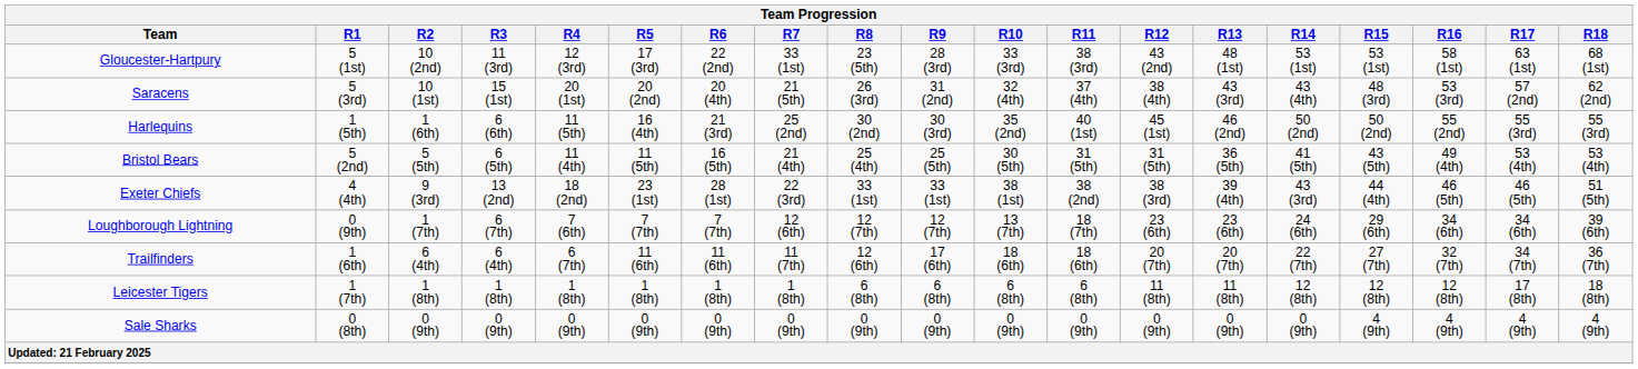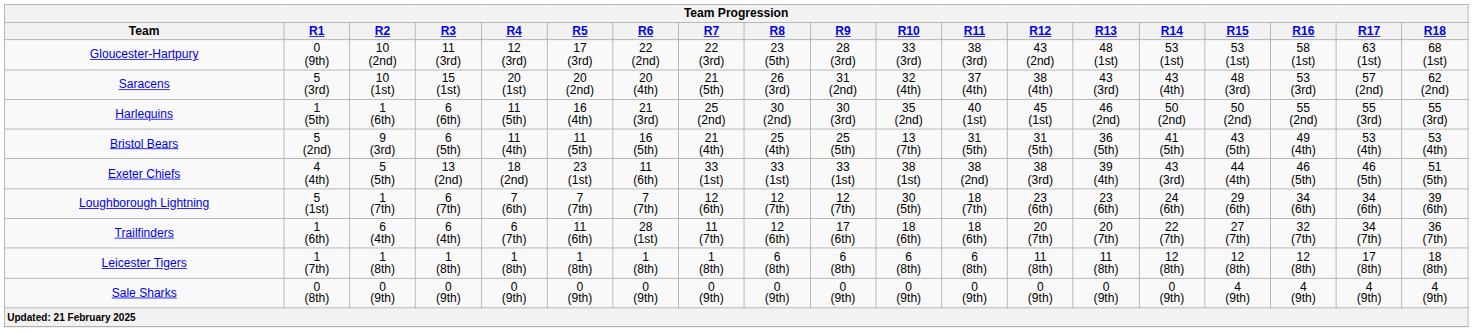 <table class="wikitable" style="text-align:center; line-height:100%; width:90%; font-size:92%">
 <tr>
 <th colspan=100%><strong>Team Progression</strong></th>
 </tr>
 <tr>
 <th style="width:17%;">Team</th>
 <th style="width:4%;"><a href='#'>R1</a></th>
 <th style="width:4%;"><a href='#'>R2</a></th>
 <th style="width:4%;"><a href='#'>R3</a></th>
 <th style="width:4%;"><a href='#'>R4</a></th>
 <th style="width:4%;"><a href='#'>R5</a></th>
 <th style="width:4%;"><a href='#'>R6</a></th>
 <th style="width:4%;"><a href='#'>R7</a></th>
 <th style="width:4%;"><a href='#'>R8</a></th>
 <th style="width:4%;"><a href='#'>R9</a></th>
 <th style="width:4%;"><a href='#'>R10</a></th>
 <th style="width:4%;"><a href='#'>R11</a></th>
 <th style="width:4%;"><a href='#'>R12</a></th>
 <th style="width:4%;"><a href='#'>R13</a></th>
 <th style="width:4%;"><a href='#'>R14</a></th>
 <th style="width:4%;"><a href='#'>R15</a></th>
 <th style="width:4%;"><a href='#'>R16</a></th>
 <th style="width:4%;"><a href='#'>R17</a></th>
 <th style="width:4%;"><a href='#'>R18</a></th>
 </tr>
 <tr>
 <td><a href='#'>Gloucester-Hartpury</a></td>
-<td>5<br>(1st)</td>
+<td>0<br>(9th)</td>
 <td>10<br>(2nd)</td>
 <td>11<br>(3rd)</td>
 <td>12<br>(3rd)</td>
 <td>17<br>(3rd)</td>
 <td>22<br>(2nd)</td>
-<td>33<br>(1st)</td>
+<td>22<br>(3rd)</td>
 <td>23<br>(5th)</td>
 <td>28<br>(3rd)</td>
 <td>33<br>(3rd)</td>
 <td>38<br>(3rd)</td>
 <td>43<br>(2nd)</td>
 <td>48<br>(1st)</td>
 <td>53<br>(1st)</td>
 <td>53<br>(1st)</td>
 <td>58<br>(1st)</td>
 <td>63<br>(1st)</td>
 <td>68<br>(1st)</td>
 </tr>
 <tr>
 <td><a href='#'>Saracens</a></td>
 <td>5<br>(3rd)</td>
 <td>10<br>(1st)</td>
 <td>15<br>(1st)</td>
 <td>20<br>(1st)</td>
 <td>20<br>(2nd)</td>
 <td>20<br>(4th)</td>
 <td>21<br>(5th)</td>
 <td>26<br>(3rd)</td>
 <td>31<br>(2nd)</td>
 <td>32<br>(4th)</td>
 <td>37<br>(4th)</td>
 <td>38<br>(4th)</td>
 <td>43<br>(3rd)</td>
 <td>43<br>(4th)</td>
 <td>48<br>(3rd)</td>
 <td>53<br>(3rd)</td>
 <td>57<br>(2nd)</td>
 <td>62<br>(2nd)</td>
 </tr>
 <tr>
 <td><a href='#'>Harlequins</a></td>
 <td>1<br>(5th)</td>
 <td>1<br>(6th)</td>
 <td>6<br>(6th)</td>
 <td>11<br>(5th)</td>
 <td>16<br>(4th)</td>
 <td>21<br>(3rd)</td>
 <td>25<br>(2nd)</td>
 <td>30<br>(2nd)</td>
 <td>30<br>(3rd)</td>
 <td>35<br>(2nd)</td>
 <td>40<br>(1st)</td>
 <td>45<br>(1st)</td>
 <td>46<br>(2nd)</td>
 <td>50<br>(2nd)</td>
 <td>50<br>(2nd)</td>
 <td>55<br>(2nd)</td>
 <td>55<br>(3rd)</td>
 <td>55<br>(3rd)</td>
 </tr>
 <tr>
 <td><a href='#'>Bristol Bears</a></td>
 <td>5<br>(2nd)</td>
-<td>5<br>(5th)</td>
+<td>9<br>(3rd)</td>
 <td>6<br>(5th)</td>
 <td>11<br>(4th)</td>
 <td>11<br>(5th)</td>
 <td>16<br>(5th)</td>
 <td>21<br>(4th)</td>
 <td>25<br>(4th)</td>
 <td> 25<br>(5th)</td>
-<td>30<br>(5th)</td>
+<td>13<br>(7th)</td>
 <td>31<br>(5th)</td>
 <td>31<br>(5th)</td>
 <td>36<br>(5th)</td>
 <td>41<br>(5th)</td>
 <td>43<br>(5th)</td>
 <td>49<br>(4th)</td>
 <td>53<br>(4th)</td>
 <td>53<br>(4th)</td>
 </tr>
 <tr>
 <td><a href='#'>Exeter Chiefs</a></td>
 <td>4<br>(4th)</td>
-<td>9<br>(3rd)</td>
+<td>5<br>(5th)</td>
 <td>13<br>(2nd)</td>
 <td>18<br>(2nd)</td>
 <td>23<br>(1st)</td>
-<td>28<br>(1st)</td>
-<td>22<br>(3rd)</td>
+<td>11<br>(6th)</td>
+<td>33<br>(1st)</td>
 <td>33<br>(1st)</td>
 <td> 33<br>(1st)</td>
 <td>38<br>(1st)</td>
 <td>38<br>(2nd)</td>
 <td>38<br>(3rd)</td>
 <td>39<br>(4th)</td>
 <td>43<br>(3rd)</td>
 <td>44<br>(4th)</td>
 <td>46<br>(5th)</td>
 <td>46<br>(5th)</td>
 <td>51<br>(5th)</td>
 </tr>
 <tr>
 <td><a href='#'>Loughborough Lightning</a></td>
-<td>0<br>(9th)</td>
+<td>5<br>(1st)</td>
 <td>1<br>(7th)</td>
 <td>6<br>(7th)</td>
 <td>7<br>(6th)</td>
 <td>7<br>(7th)</td>
 <td>7<br>(7th)</td>
 <td>12<br>(6th)</td>
 <td>12<br>(7th)</td>
 <td>12<br>(7th)</td>
-<td>13<br>(7th)</td>
+<td>30<br>(5th)</td>
 <td>18<br>(7th)</td>
 <td>23<br>(6th)</td>
 <td>23<br>(6th)</td>
 <td>24<br>(6th)</td>
 <td>29<br>(6th)</td>
 <td>34<br>(6th)</td>
 <td>34<br>(6th)</td>
 <td>39<br>(6th)</td>
 </tr>
 <tr>
 <td><a href='#'>Trailfinders</a></td>
 <td>1<br>(6th)</td>
 <td>6<br>(4th)</td>
 <td>6<br>(4th)</td>
 <td>6<br>(7th)</td>
 <td>11<br>(6th)</td>
-<td>11<br>(6th)</td>
+<td>28<br>(1st)</td>
 <td>11<br>(7th)</td>
 <td>12<br>(6th)</td>
 <td>17<br>(6th)</td>
 <td>18<br>(6th)</td>
 <td>18<br>(6th)</td>
 <td>20<br>(7th)</td>
 <td> 20<br>(7th)</td>
 <td>22<br>(7th)</td>
 <td>27<br>(7th)</td>
 <td>32<br>(7th)</td>
 <td>34<br>(7th)</td>
 <td>36<br>(7th)</td>
 </tr>
 <tr>
 <td><a href='#'>Leicester Tigers</a></td>
 <td>1<br>(7th)</td>
 <td>1<br>(8th)</td>
 <td>1<br>(8th)</td>
 <td>1<br>(8th)</td>
 <td>1<br>(8th)</td>
 <td>1<br>(8th)</td>
 <td>1<br>(8th)</td>
 <td>6<br>(8th)</td>
 <td>6<br>(8th)</td>
 <td>6<br>(8th)</td>
 <td>6<br>(8th)</td>
 <td>11<br>(8th)</td>
 <td>11<br>(8th)</td>
 <td>12<br>(8th)</td>
 <td>12<br>(8th)</td>
 <td>12<br>(8th)</td>
 <td>17<br>(8th)</td>
 <td>18<br>(8th)</td>
 </tr>
 <tr>
 <td><a href='#'>Sale Sharks</a></td>
 <td>0<br>(8th)</td>
 <td>0<br>(9th)</td>
 <td>0<br>(9th)</td>
 <td>0<br>(9th)</td>
 <td>0<br>(9th)</td>
 <td>0<br>(9th)</td>
 <td>0<br>(9th)</td>
 <td>0<br>(9th)</td>
 <td>0<br>(9th)</td>
 <td>0<br>(9th)</td>
 <td>0<br>(9th)</td>
 <td>0<br>(9th)</td>
 <td> 0<br>(9th)</td>
 <td>0<br>(9th)</td>
 <td>4<br>(9th)</td>
 <td>4<br>(9th)</td>
 <td>4<br>(9th)</td>
 <td>4<br>(9th)</td>
 </tr>
 <tr>
 <th colspan=19 style="text-align:left"><small><strong>Updated: 21 February 2025</strong></small></th>
 </tr>
 <tr>
 </tr>
 </table>
